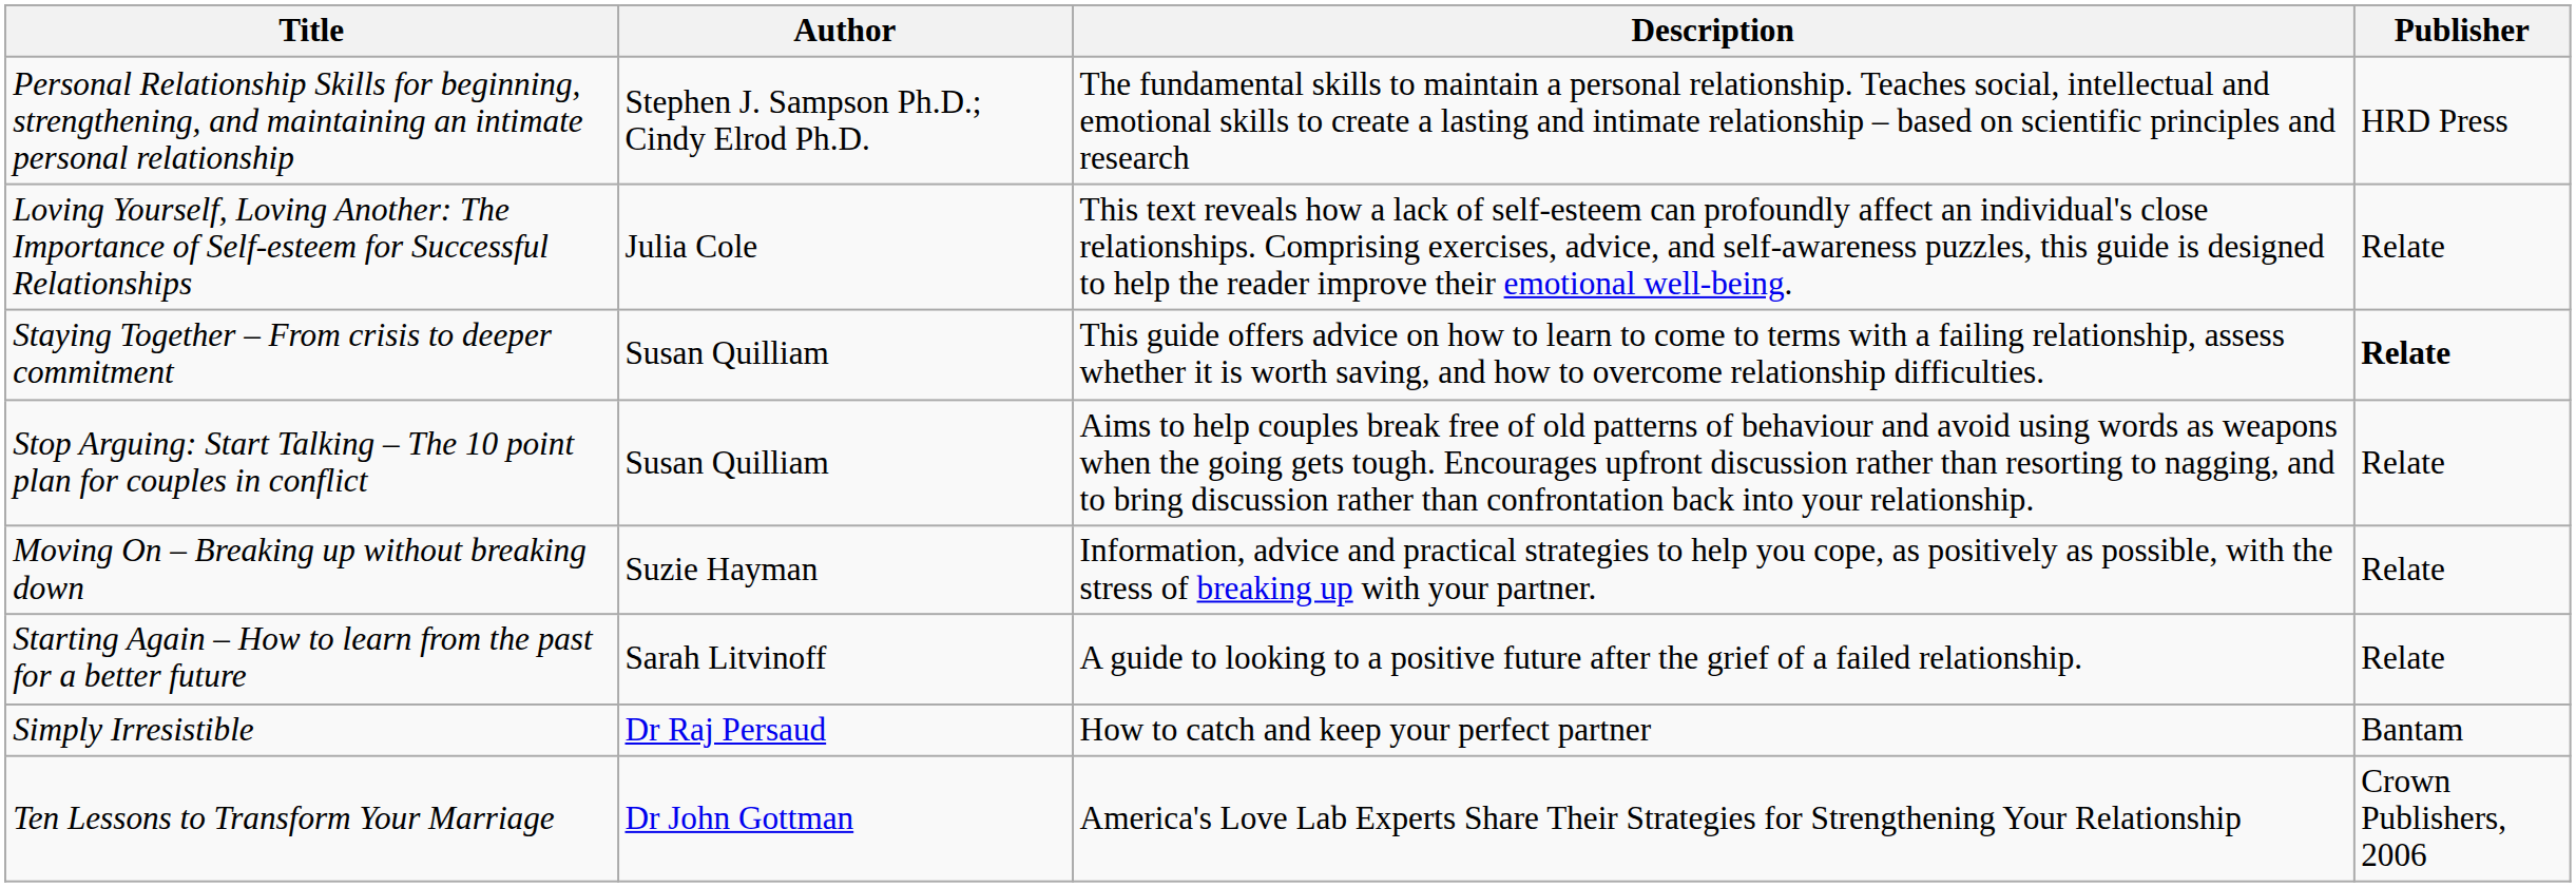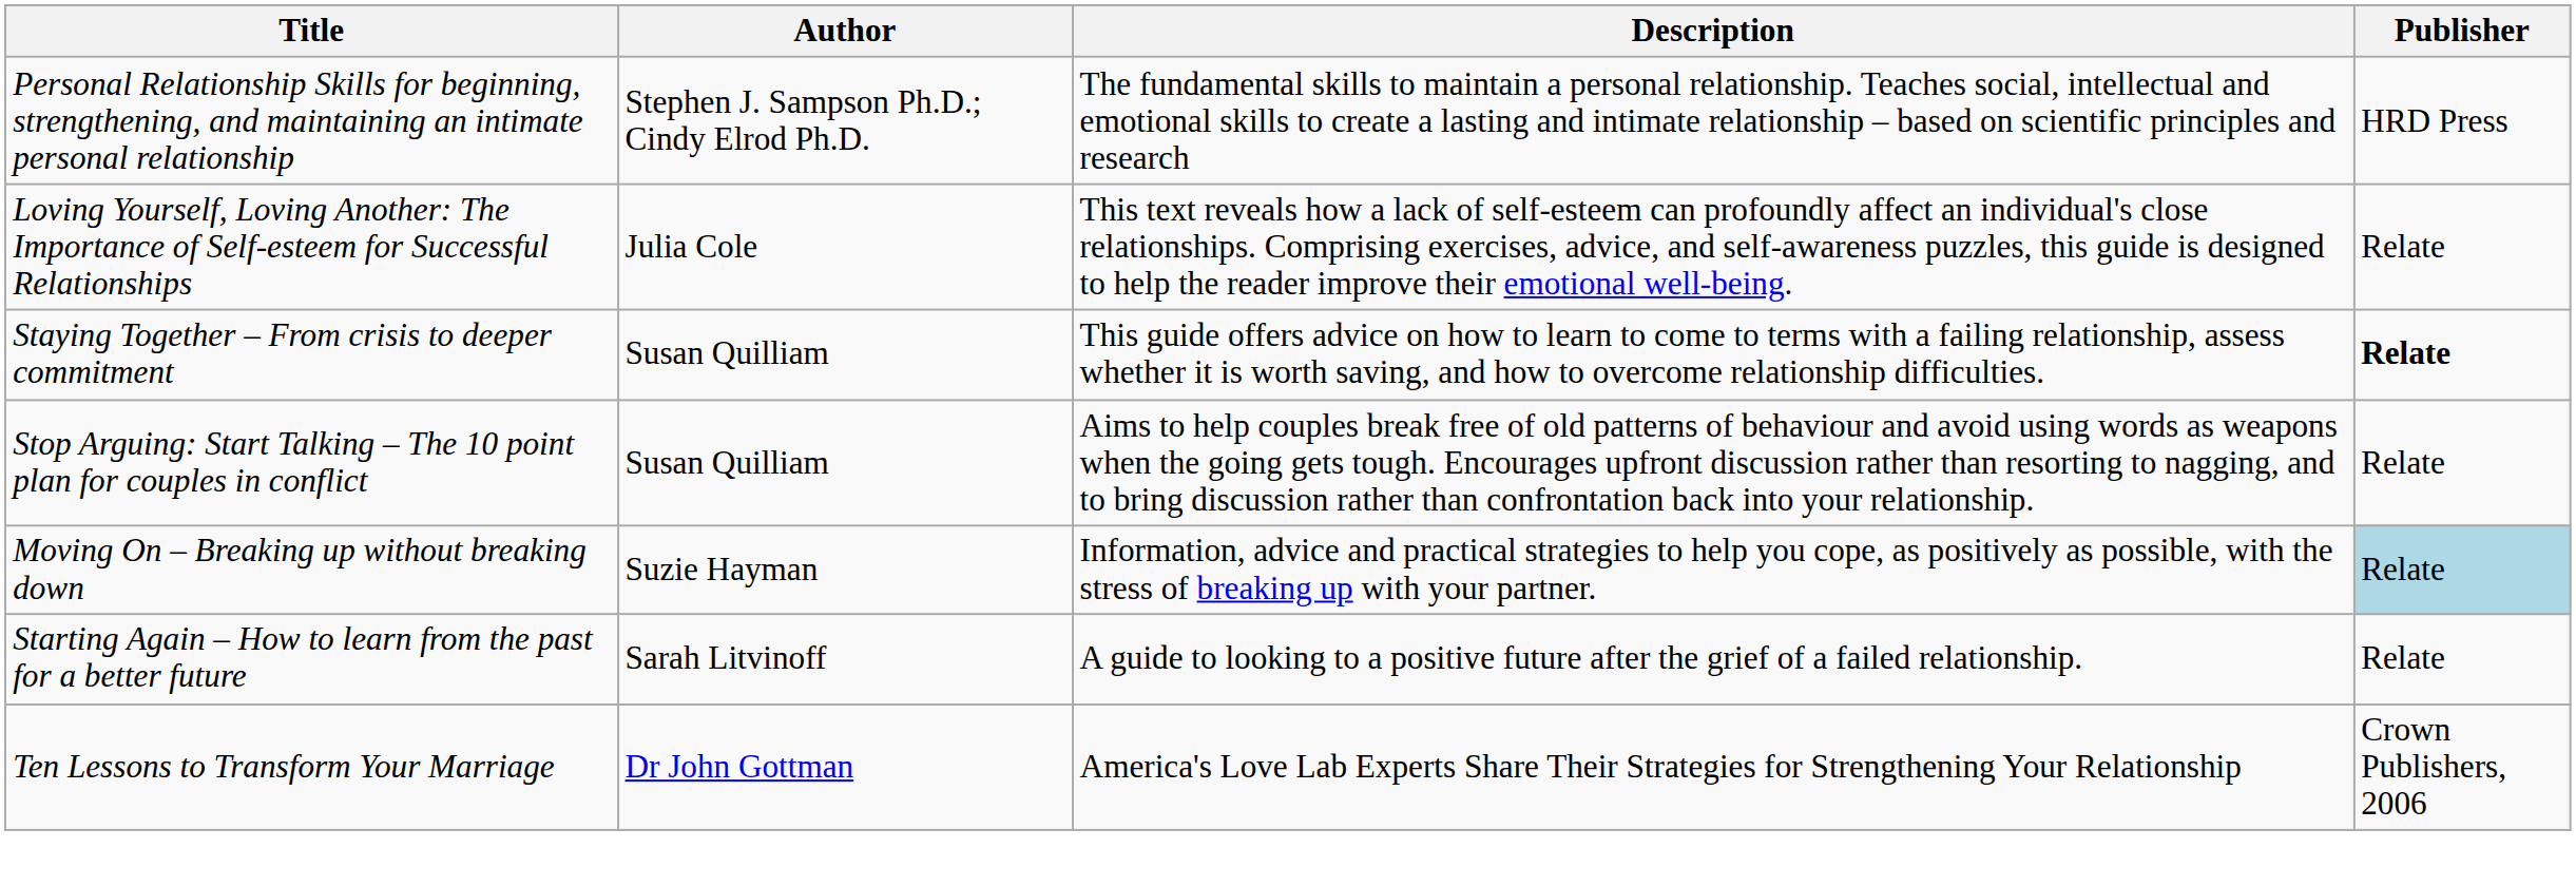 <table class="wikitable"  style="text-align: left">
 <tr style="text-align: left">
 <th>Title</th>
 <th>Author</th>
 <th>Description</th>
 <th>Publisher</th>
 </tr>
 <tr>
 <td><em>Personal Relationship Skills for beginning, strengthening, and maintaining an intimate personal relationship</em></td>
 <td>Stephen J. Sampson Ph.D.; Cindy Elrod Ph.D.</td>
 <td>The fundamental skills to maintain a personal relationship. Teaches social, intellectual and emotional skills to create a lasting and intimate relationship – based on scientific principles and research</td>
 <td>HRD Press</td>
 </tr>
 <tr>
 <td><em>Loving Yourself, Loving Another: The Importance of Self-esteem for Successful Relationships</em></td>
 <td>Julia Cole</td>
 <td>This text reveals how a lack of self-esteem can profoundly affect an individual's close relationships. Comprising exercises, advice, and self-awareness puzzles, this guide is designed to help the reader improve their <a href='#'>emotional well-being</a>.</td>
 <td>Relate</td>
 </tr>
 <tr>
 <td><em>Staying Together – From crisis to deeper commitment</em></td>
 <td>Susan Quilliam</td>
 <td>This guide offers advice on how to learn to come to terms with a failing relationship, assess whether it is worth saving, and how to overcome relationship difficulties.</td>
 <td><strong>Relate</strong></td>
 </tr>
 <tr>
 <td><em>Stop Arguing: Start Talking – The 10 point plan for couples in conflict</em></td>
 <td>Susan Quilliam</td>
 <td>Aims to help couples break free of old patterns of behaviour and avoid using words as weapons when the going gets tough. Encourages upfront discussion rather than resorting to nagging, and to bring discussion rather than confrontation back into your relationship.</td>
 <td>Relate</td>
 </tr>
 <tr>
 <td><em>Moving On – Breaking up without breaking down</em></td>
 <td>Suzie Hayman</td>
 <td>Information, advice and practical strategies to help you cope, as positively as possible, with the stress of <a href='#'>breaking up</a> with your partner.</td>
-<td>Relate</td>
+<td style="background: lightblue;">Relate</td>
 </tr>
 <tr>
 <td><em>Starting Again – How to learn from the past for a better future</em></td>
 <td>Sarah Litvinoff</td>
 <td>A guide to looking to a positive future after the grief of a failed relationship.</td>
 <td>Relate</td>
 </tr>
 <tr>
-<td><em>Simply Irresistible</em></td>
-<td><a href='#'>Dr Raj Persaud</a></td>
-<td>How to catch and keep your perfect partner</td>
-<td>Bantam</td>
-</tr>
-<tr>
 <td><em>Ten Lessons to Transform Your Marriage</em></td>
 <td><a href='#'>Dr John Gottman</a></td>
 <td>America's Love Lab Experts Share Their Strategies for Strengthening Your Relationship</td>
 <td>Crown Publishers, 2006</td>
 </tr>
 </table>
